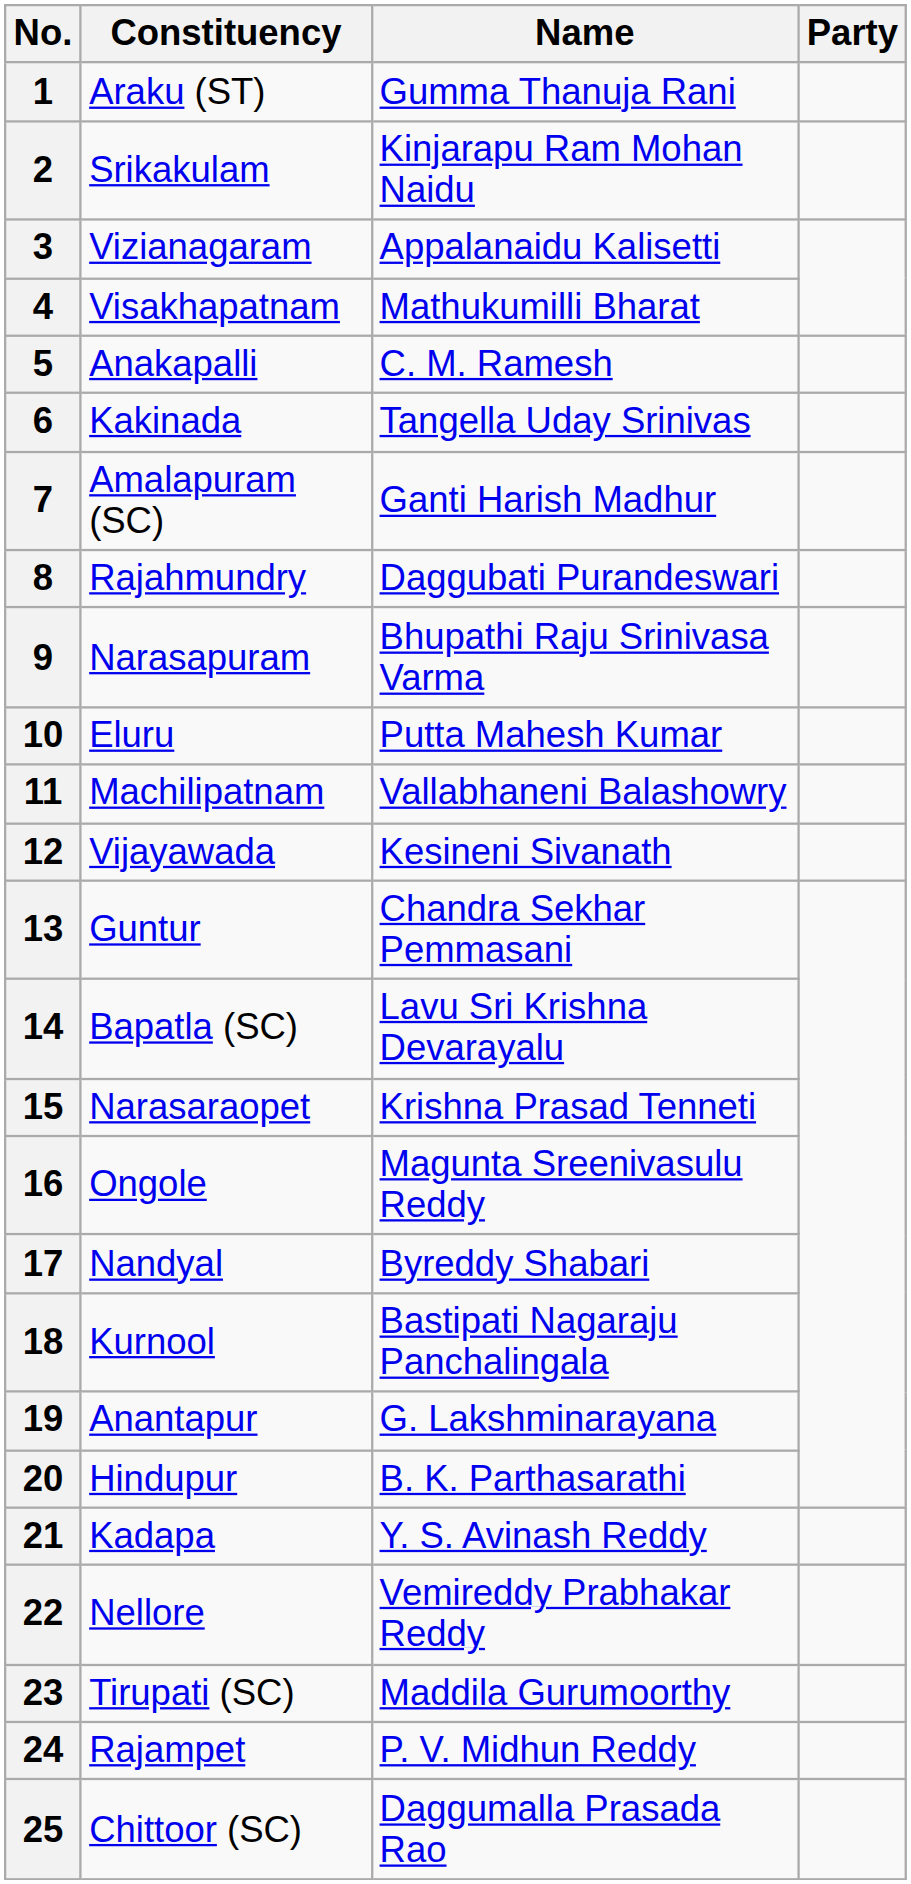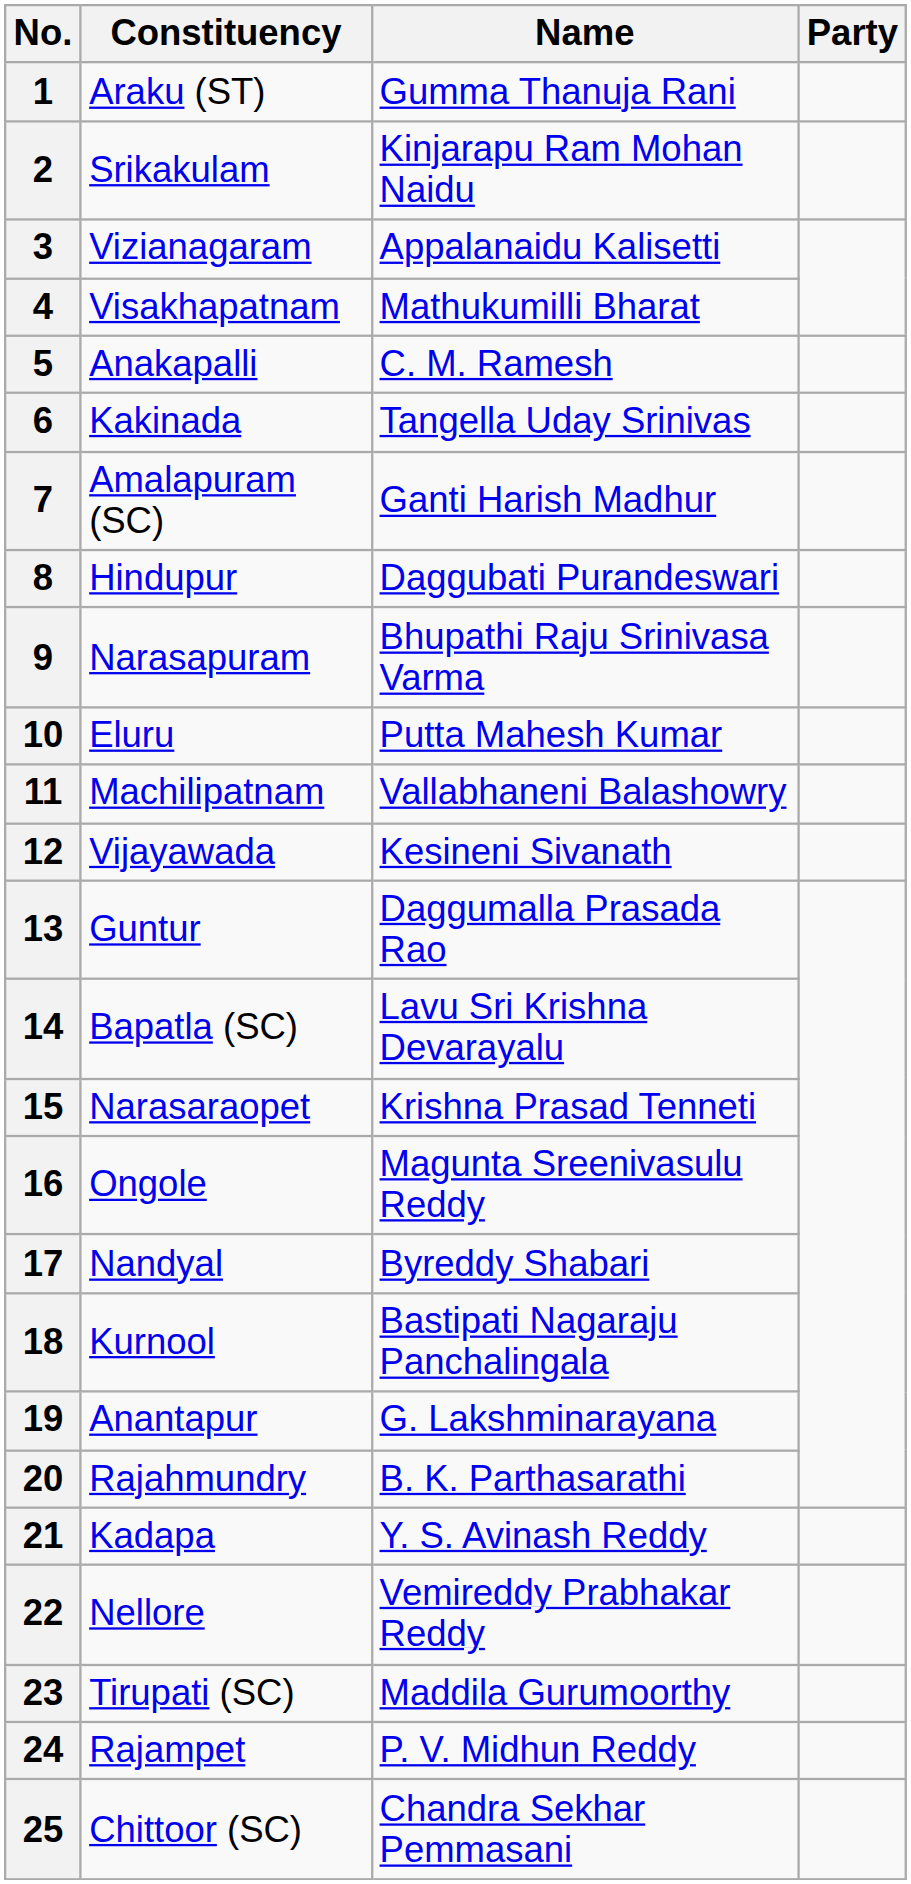 <table class="sortable wikitable">
 <tr>
 <th>No.</th>
 <th style="width:120px">Constituency</th>
 <th style="width:180px">Name</th>
 <th colspan=2>Party</th>
 </tr>
 <tr>
 <th>1</th>
 <td><a href='#'>Araku</a> (ST)</td>
 <td><a href='#'>Gumma Thanuja Rani</a></td>
 <td></td>
 </tr>
 <tr>
 <th>2</th>
 <td><a href='#'>Srikakulam</a></td>
 <td><a href='#'>Kinjarapu Ram Mohan Naidu</a></td>
 <td></td>
 </tr>
 <tr>
 <th>3</th>
 <td><a href='#'>Vizianagaram</a></td>
 <td><a href='#'>Appalanaidu Kalisetti</a></td>
 </tr>
 <tr>
 <th>4</th>
 <td><a href='#'>Visakhapatnam</a></td>
 <td><a href='#'>Mathukumilli Bharat</a></td>
 </tr>
 <tr>
 <th>5</th>
 <td><a href='#'>Anakapalli</a></td>
 <td><a href='#'>C. M. Ramesh</a></td>
 <td></td>
 </tr>
 <tr>
 <th>6</th>
 <td><a href='#'>Kakinada</a></td>
 <td><a href='#'>Tangella Uday Srinivas</a></td>
 <td></td>
 </tr>
 <tr>
 <th>7</th>
 <td><a href='#'>Amalapuram</a> (SC)</td>
 <td><a href='#'>Ganti Harish Madhur</a></td>
 <td></td>
 </tr>
 <tr>
 <th>8</th>
-<td><a href='#'>Rajahmundry</a></td>
+<td><a href='#'>Hindupur</a></td>
 <td><a href='#'>Daggubati Purandeswari</a></td>
 <td></td>
 </tr>
 <tr>
 <th>9</th>
 <td><a href='#'>Narasapuram</a></td>
 <td><a href='#'>Bhupathi Raju Srinivasa Varma</a></td>
 </tr>
 <tr>
 <th>10</th>
 <td><a href='#'>Eluru</a></td>
 <td><a href='#'>Putta Mahesh Kumar</a></td>
 <td></td>
 </tr>
 <tr>
 <th>11</th>
 <td><a href='#'>Machilipatnam</a></td>
 <td><a href='#'>Vallabhaneni Balashowry</a></td>
 <td></td>
 </tr>
 <tr>
 <th>12</th>
 <td><a href='#'>Vijayawada</a></td>
 <td><a href='#'>Kesineni Sivanath</a></td>
 <td></td>
 </tr>
 <tr>
 <th>13</th>
 <td><a href='#'>Guntur</a></td>
-<td><a href='#'>Chandra Sekhar Pemmasani</a></td>
+<td><a href='#'>Daggumalla Prasada Rao</a></td>
 </tr>
 <tr>
 <th>14</th>
 <td><a href='#'>Bapatla</a> (SC)</td>
 <td><a href='#'>Lavu Sri Krishna Devarayalu</a></td>
 </tr>
 <tr>
 <th>15</th>
 <td><a href='#'>Narasaraopet</a></td>
 <td><a href='#'>Krishna Prasad Tenneti</a></td>
 </tr>
 <tr>
 <th>16</th>
 <td><a href='#'>Ongole</a></td>
 <td><a href='#'>Magunta Sreenivasulu Reddy</a></td>
 </tr>
 <tr>
 <th>17</th>
 <td><a href='#'>Nandyal</a></td>
 <td><a href='#'>Byreddy Shabari</a></td>
 </tr>
 <tr>
 <th>18</th>
 <td><a href='#'>Kurnool</a></td>
 <td><a href='#'>Bastipati Nagaraju Panchalingala</a></td>
 </tr>
 <tr>
 <th>19</th>
 <td><a href='#'>Anantapur</a></td>
 <td><a href='#'>G. Lakshminarayana</a></td>
 </tr>
 <tr>
 <th>20</th>
-<td><a href='#'>Hindupur</a></td>
+<td><a href='#'>Rajahmundry</a></td>
 <td><a href='#'>B. K. Parthasarathi</a></td>
 </tr>
 <tr>
 <th>21</th>
 <td><a href='#'>Kadapa</a></td>
 <td><a href='#'>Y. S. Avinash Reddy</a></td>
 <td></td>
 </tr>
 <tr>
 <th>22</th>
 <td><a href='#'>Nellore</a></td>
 <td><a href='#'>Vemireddy Prabhakar Reddy</a></td>
 <td></td>
 </tr>
 <tr>
 <th>23</th>
 <td><a href='#'>Tirupati</a> (SC)</td>
 <td><a href='#'>Maddila Gurumoorthy</a></td>
 <td></td>
 </tr>
 <tr>
 <th>24</th>
 <td><a href='#'>Rajampet</a></td>
 <td><a href='#'>P. V. Midhun Reddy</a></td>
 </tr>
 <tr>
 <th>25</th>
 <td><a href='#'>Chittoor</a> (SC)</td>
-<td><a href='#'>Daggumalla Prasada Rao</a></td>
+<td><a href='#'>Chandra Sekhar Pemmasani</a></td>
 <td></td>
 </tr>
 </table>
